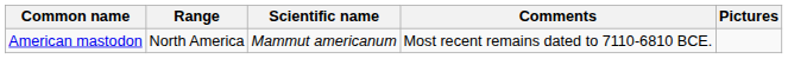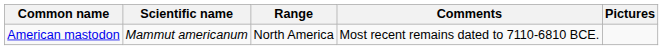 <table class="wikitable">
 <tr>
 <th>Common name</th>
+<th>Scientific name</th>
 <th>Range</th>
-<th>Scientific name</th>
 <th class="unsortable">Comments</th>
 <th class="unsortable">Pictures</th>
 </tr>
 <tr>
 <td><a href='#'>American mastodon</a></td>
+<td><em>Mammut americanum</em></td>
 <td>North America</td>
-<td><em>Mammut americanum</em></td>
 <td>Most recent remains dated to 7110-6810 BCE.</td>
 <td></td>
 </tr>
 </table>
